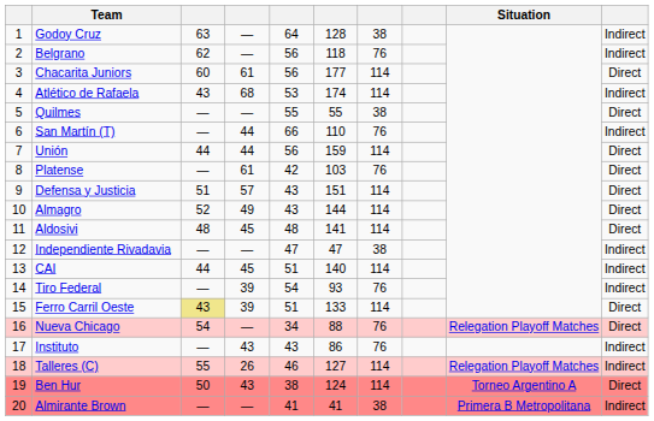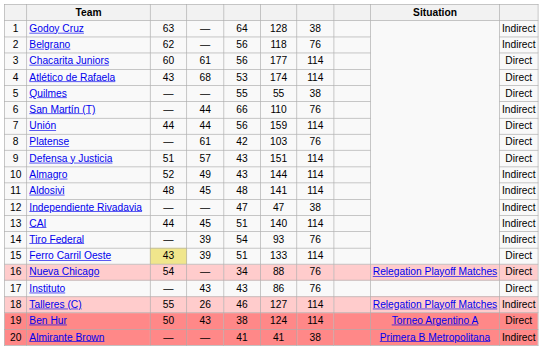 <table class="wikitable" style="text-align: center;">
 <tr>
 <th width=28><br></th>
 <th width=185>Team</th>
 <th width=50></th>
 <th width=50></th>
 <th width=50></th>
 <th width=50></th>
 <th width=50></th>
 <th width=50><br></th>
 <th>Situation</th>
 <th><br></th>
 </tr>
 <tr>
 <td>1</td>
 <td align="left"><a href='#'>Godoy Cruz</a></td>
 <td>63</td>
 <td>—</td>
 <td>64</td>
 <td>128</td>
 <td>38</td>
 <td><strong></strong></td>
 <td rowspan=15></td>
 <td>Indirect</td>
 </tr>
 <tr>
 <td>2</td>
 <td align="left"><a href='#'>Belgrano</a></td>
 <td>62</td>
 <td>—</td>
 <td>56</td>
 <td>118</td>
 <td>76</td>
 <td><strong></strong></td>
 <td>Indirect</td>
 </tr>
 <tr>
 <td>3</td>
 <td align="left"><a href='#'>Chacarita Juniors</a></td>
 <td>60</td>
 <td>61</td>
 <td>56</td>
 <td>177</td>
 <td>114</td>
 <td><strong></strong></td>
 <td>Direct</td>
 </tr>
 <tr>
 <td>4</td>
 <td align="left"><a href='#'>Atlético de Rafaela</a></td>
 <td>43</td>
 <td>68</td>
 <td>53</td>
 <td>174</td>
 <td>114</td>
 <td><strong></strong></td>
-<td>Indirect</td>
+<td>Direct</td>
 </tr>
 <tr>
 <td>5</td>
 <td align="left"><a href='#'>Quilmes</a></td>
 <td>—</td>
 <td>—</td>
 <td>55</td>
 <td>55</td>
 <td>38</td>
 <td><strong></strong></td>
 <td>Direct</td>
 </tr>
 <tr>
 <td>6</td>
 <td align="left"><a href='#'>San Martín (T)</a></td>
 <td>—</td>
 <td>44</td>
 <td>66</td>
 <td>110</td>
 <td>76</td>
 <td><strong></strong></td>
 <td>Indirect</td>
 </tr>
 <tr>
 <td>7</td>
 <td align="left"><a href='#'>Unión</a></td>
 <td>44</td>
 <td>44</td>
 <td>56</td>
 <td>159</td>
 <td>114</td>
 <td><strong></strong></td>
 <td>Direct</td>
 </tr>
 <tr>
 <td>8</td>
 <td align="left"><a href='#'>Platense</a></td>
 <td>—</td>
 <td>61</td>
 <td>42</td>
 <td>103</td>
 <td>76</td>
 <td><strong></strong></td>
 <td>Direct</td>
 </tr>
 <tr>
 <td>9</td>
 <td align="left"><a href='#'>Defensa y Justicia</a></td>
 <td>51</td>
 <td>57</td>
 <td>43</td>
 <td>151</td>
 <td>114</td>
 <td><strong></strong></td>
 <td>Direct</td>
 </tr>
 <tr>
 <td>10</td>
 <td align="left"><a href='#'>Almagro</a></td>
 <td>52</td>
 <td>49</td>
 <td>43</td>
 <td>144</td>
 <td>114</td>
 <td><strong></strong></td>
-<td>Direct</td>
+<td>Indirect</td>
 </tr>
 <tr>
 <td>11</td>
 <td align="left"><a href='#'>Aldosivi</a></td>
 <td>48</td>
 <td>45</td>
 <td>48</td>
 <td>141</td>
 <td>114</td>
 <td><strong></strong></td>
-<td>Direct</td>
+<td>Indirect</td>
 </tr>
 <tr>
 <td>12</td>
 <td align="left"><a href='#'>Independiente Rivadavia</a></td>
 <td>—</td>
 <td>—</td>
 <td>47</td>
 <td>47</td>
 <td>38</td>
 <td><strong></strong></td>
 <td>Indirect</td>
 </tr>
 <tr>
 <td>13</td>
 <td align="left"><a href='#'>CAI</a></td>
 <td>44</td>
 <td>45</td>
 <td>51</td>
 <td>140</td>
 <td>114</td>
 <td><strong></strong></td>
 <td>Indirect</td>
 </tr>
 <tr>
 <td>14</td>
 <td align="left"><a href='#'>Tiro Federal</a></td>
 <td>—</td>
 <td>39</td>
 <td>54</td>
 <td>93</td>
 <td>76</td>
 <td><strong></strong></td>
 <td>Indirect</td>
 </tr>
 <tr>
 <td>15</td>
 <td align="left"><a href='#'>Ferro Carril Oeste</a></td>
 <td style="background: khaki;">43</td>
 <td>39</td>
 <td>51</td>
 <td>133</td>
 <td>114</td>
 <td><strong></strong></td>
 <td>Direct</td>
 </tr>
 <tr bgcolor=#FFCCCC>
 <td>16</td>
 <td align="left"><a href='#'>Nueva Chicago</a></td>
 <td>54</td>
 <td>—</td>
 <td>34</td>
 <td>88</td>
 <td>76</td>
 <td><strong></strong></td>
 <td><a href='#'>Relegation Playoff Matches</a></td>
 <td>Direct</td>
 </tr>
 <tr>
 <td>17</td>
 <td align="left"><a href='#'>Instituto</a></td>
 <td>—</td>
 <td>43</td>
 <td>43</td>
 <td>86</td>
 <td>76</td>
 <td><strong></strong></td>
 <td></td>
-<td>Indirect</td>
+<td>Direct</td>
 </tr>
 <tr bgcolor=#FFCCCC>
 <td>18</td>
 <td align="left"><a href='#'>Talleres (C)</a></td>
 <td>55</td>
 <td>26</td>
 <td>46</td>
 <td>127</td>
 <td>114</td>
 <td><strong></strong></td>
 <td bgcolor=#FFCCCC><a href='#'>Relegation Playoff Matches</a></td>
 <td>Indirect</td>
 </tr>
 <tr bgcolor=#FF8888>
 <td>19</td>
 <td align="left"><a href='#'>Ben Hur</a></td>
 <td>50</td>
 <td>43</td>
 <td>38</td>
 <td>124</td>
 <td>114</td>
 <td><strong></strong></td>
 <td bgcolor=#FF8888><a href='#'>Torneo Argentino A</a></td>
 <td>Direct</td>
 </tr>
 <tr bgcolor=#FF8888>
 <td>20</td>
 <td align="left"><a href='#'>Almirante Brown</a></td>
 <td>—</td>
 <td>—</td>
 <td>41</td>
 <td>41</td>
 <td>38</td>
 <td><strong></strong></td>
 <td bgcolor=#FF8888><a href='#'>Primera B Metropolitana</a></td>
 <td>Indirect</td>
 </tr>
 </table>
